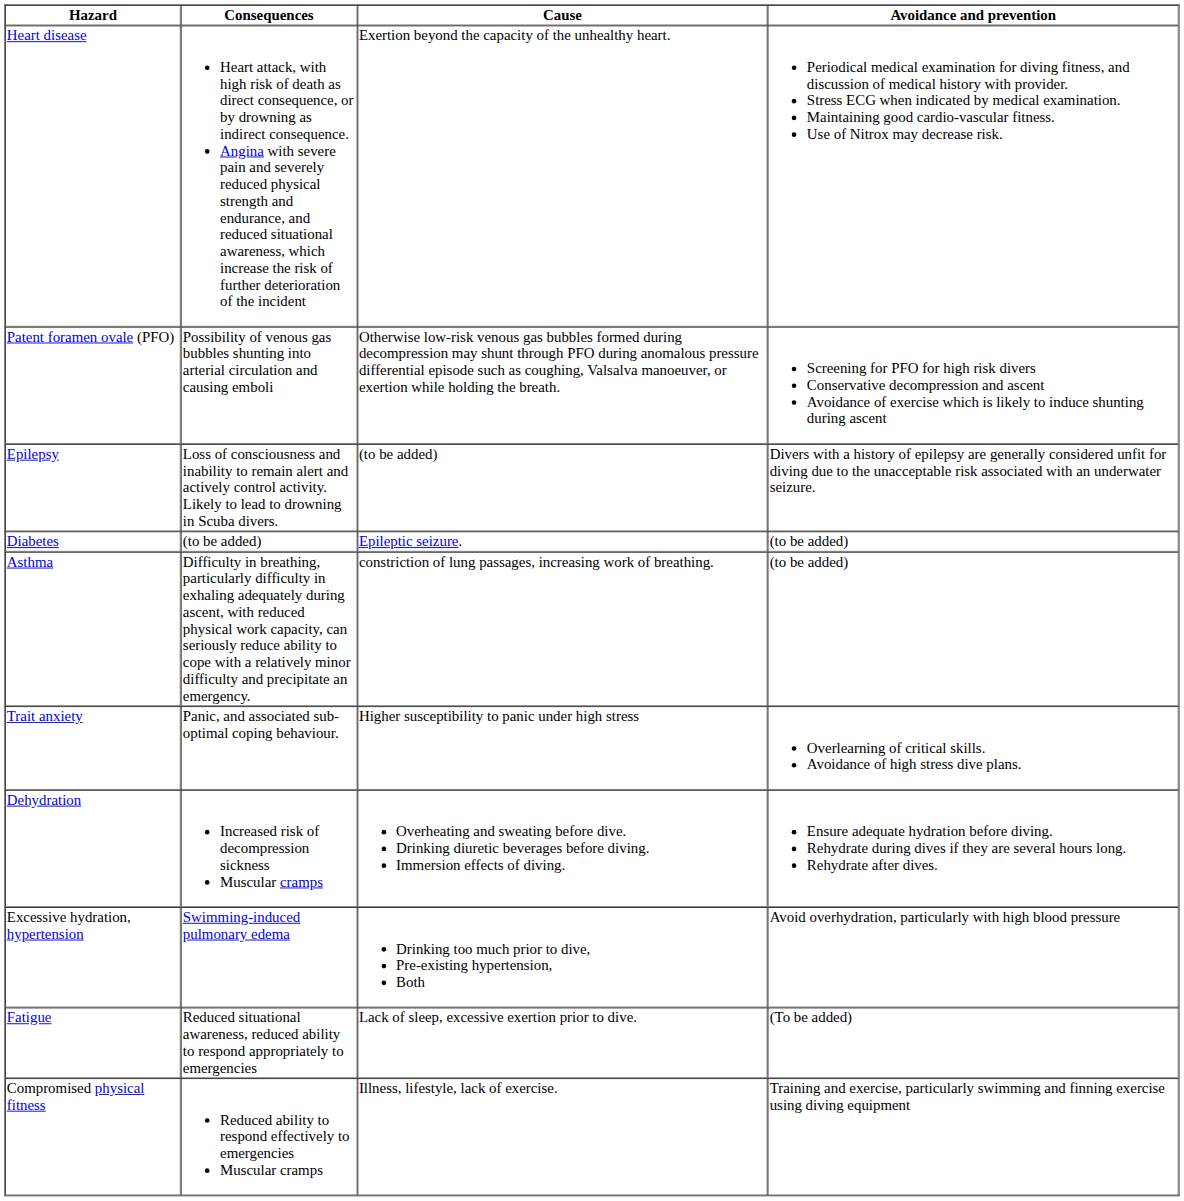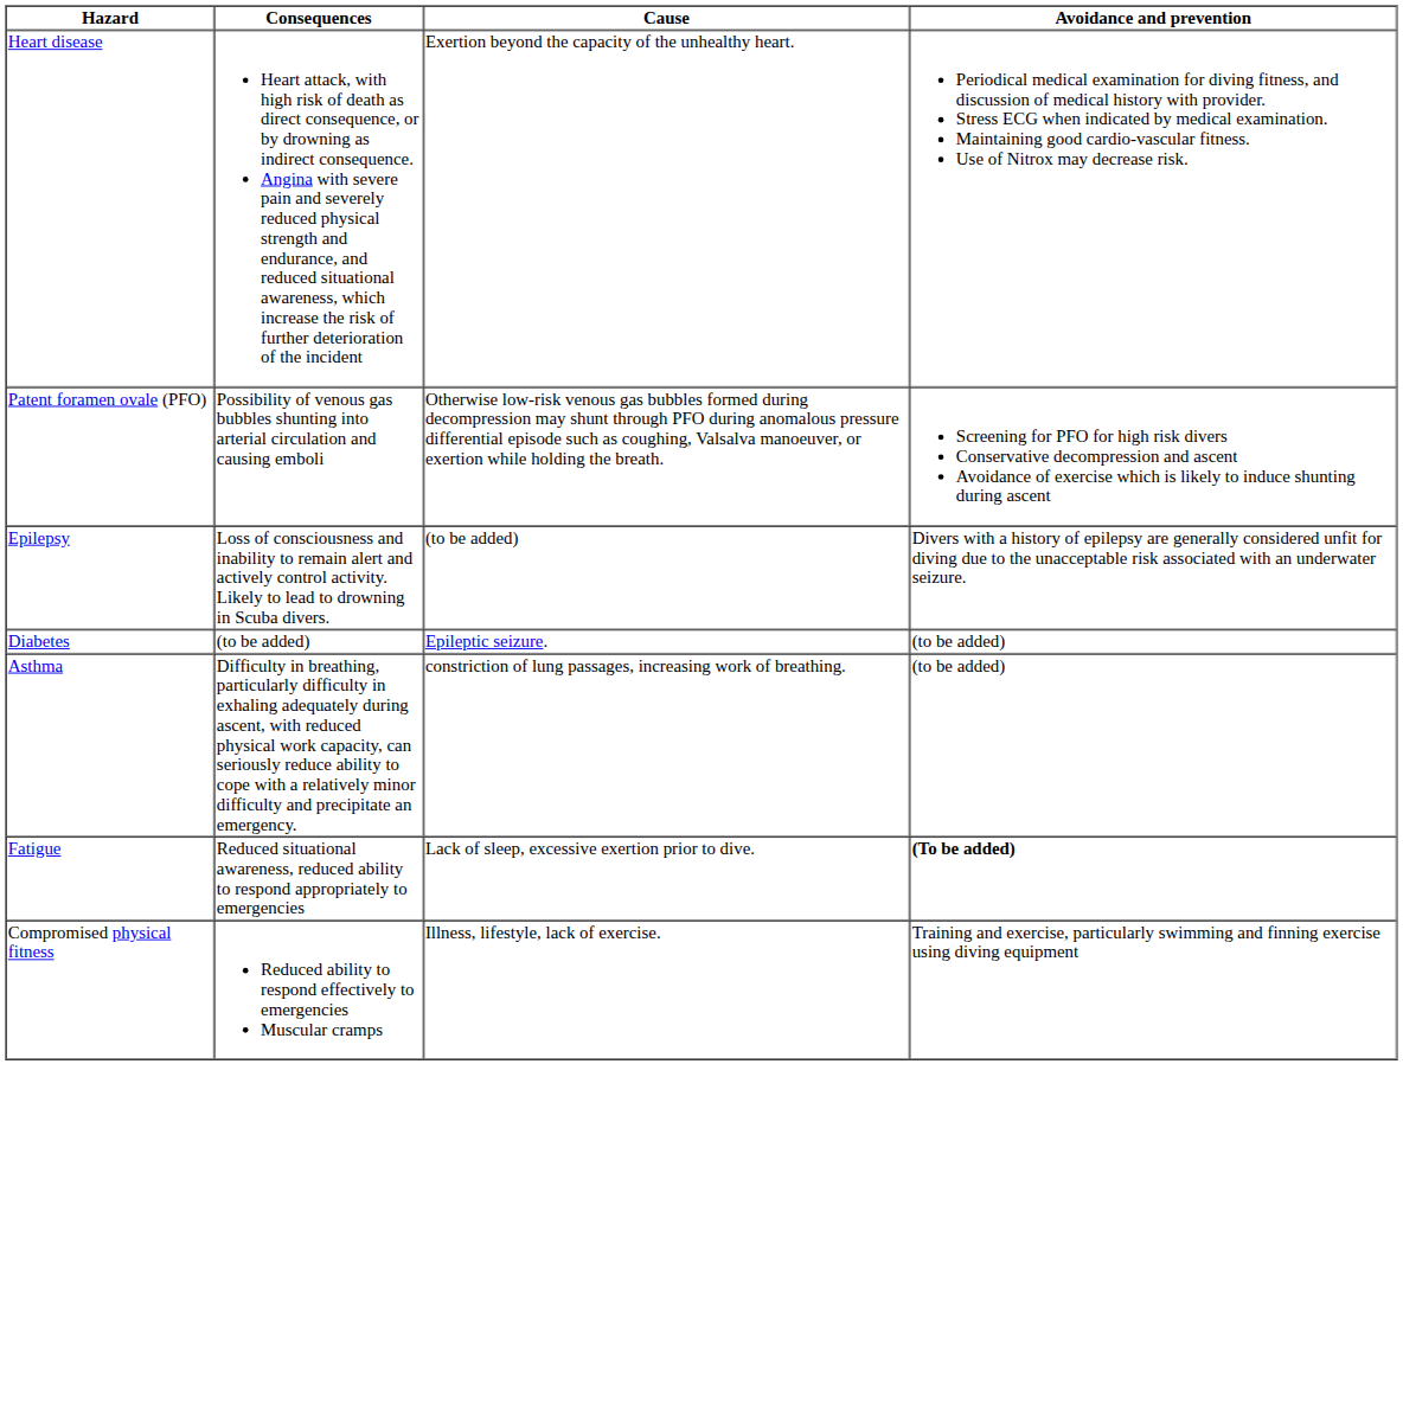 <table cellspacing="0" border="1" bgcolor="white">
 <tr>
 <th scope="col" width="15%">Hazard</th>
 <th scope="col" width="15%">Consequences</th>
 <th scope="col" width="35%">Cause</th>
 <th scope="col" width="35%">Avoidance and prevention</th>
 </tr>
 <tr valign="top">
 <td><a href='#'>Heart disease</a></td>
 <td><br><ul><li>Heart attack, with high risk of death as direct consequence, or by drowning as indirect consequence.</li><li><a href='#'>Angina</a> with severe pain and severely reduced physical strength and endurance, and reduced situational awareness, which increase the risk of further deterioration of the incident</li></ul></td>
 <td>Exertion beyond the capacity of the unhealthy heart.</td>
 <td><br><ul><li>Periodical medical examination for diving fitness, and discussion of medical history with provider.</li><li>Stress ECG when indicated by medical examination.</li><li>Maintaining good cardio-vascular fitness.</li><li>Use of Nitrox may decrease risk.</li></ul></td>
 </tr>
 <tr valign="top">
 <td><a href='#'>Patent foramen ovale</a> (PFO)</td>
 <td>Possibility of venous gas bubbles shunting into arterial circulation and causing emboli</td>
 <td>Otherwise low-risk venous gas bubbles formed during decompression may shunt through PFO during anomalous pressure differential episode such as coughing, Valsalva manoeuver, or exertion while holding the breath.</td>
 <td><br><ul><li>Screening for PFO for high risk divers</li><li>Conservative decompression and ascent</li><li>Avoidance of exercise which is likely to induce shunting during ascent</li></ul></td>
 </tr>
 <tr valign="top">
 <td><a href='#'>Epilepsy</a></td>
 <td>Loss of consciousness and inability to remain alert and actively control activity. Likely to lead to drowning in Scuba divers.</td>
 <td>(to be added)</td>
 <td>Divers with a history of epilepsy are generally considered unfit for diving due to the unacceptable risk associated with an underwater seizure.</td>
 </tr>
 <tr valign="top">
 <td><a href='#'>Diabetes</a></td>
 <td>(to be added)</td>
 <td><a href='#'>Epileptic seizure</a>.</td>
 <td>(to be added)</td>
 </tr>
 <tr valign="top">
 <td><a href='#'>Asthma</a></td>
 <td>Difficulty in breathing, particularly difficulty in exhaling adequately during ascent, with reduced physical work capacity, can seriously reduce ability to cope with a relatively minor difficulty and precipitate an emergency.</td>
 <td>constriction of lung passages, increasing work of breathing.</td>
 <td>(to be added)</td>
 </tr>
 <tr valign="top">
-<td><a href='#'>Trait anxiety</a></td>
-<td>Panic, and associated sub-optimal coping behaviour.</td>
-<td>Higher susceptibility to panic under high stress</td>
-<td><br><ul><li>Overlearning of critical skills.</li><li>Avoidance of high stress dive plans.</li></ul></td>
-</tr>
-<tr valign="top">
-<td><a href='#'>Dehydration</a></td>
-<td><br><ul><li>Increased risk of decompression sickness</li><li>Muscular <a href='#'>cramps</a></li></ul></td>
-<td><br><ul><li>Overheating and sweating before dive.</li><li>Drinking diuretic beverages before diving.</li><li>Immersion effects of diving.</li></ul></td>
-<td><br><ul><li>Ensure adequate hydration before diving.</li><li>Rehydrate during dives if they are several hours long.</li><li>Rehydrate after dives.</li></ul></td>
-</tr>
-<tr valign="top">
-<td>Excessive hydration, <a href='#'>hypertension</a></td>
-<td><a href='#'>Swimming-induced pulmonary edema</a></td>
-<td><br><ul><li>Drinking too much prior to dive,</li><li>Pre-existing hypertension,</li><li>Both</li></ul></td>
-<td>Avoid overhydration, particularly with high blood pressure</td>
-</tr>
-<tr valign="top">
 <td><a href='#'>Fatigue</a></td>
 <td>Reduced situational awareness, reduced ability to respond appropriately to emergencies</td>
 <td>Lack of sleep, excessive exertion prior to dive.</td>
-<td>(To be added)</td>
+<td><strong>(To be added)</strong></td>
 </tr>
 <tr valign="top">
 <td>Compromised <a href='#'>physical fitness</a></td>
 <td><br><ul><li>Reduced ability to respond effectively to emergencies</li><li>Muscular cramps</li></ul></td>
 <td>Illness, lifestyle, lack of exercise.</td>
 <td>Training and exercise, particularly swimming and finning exercise using diving equipment</td>
 </tr>
 </table>
